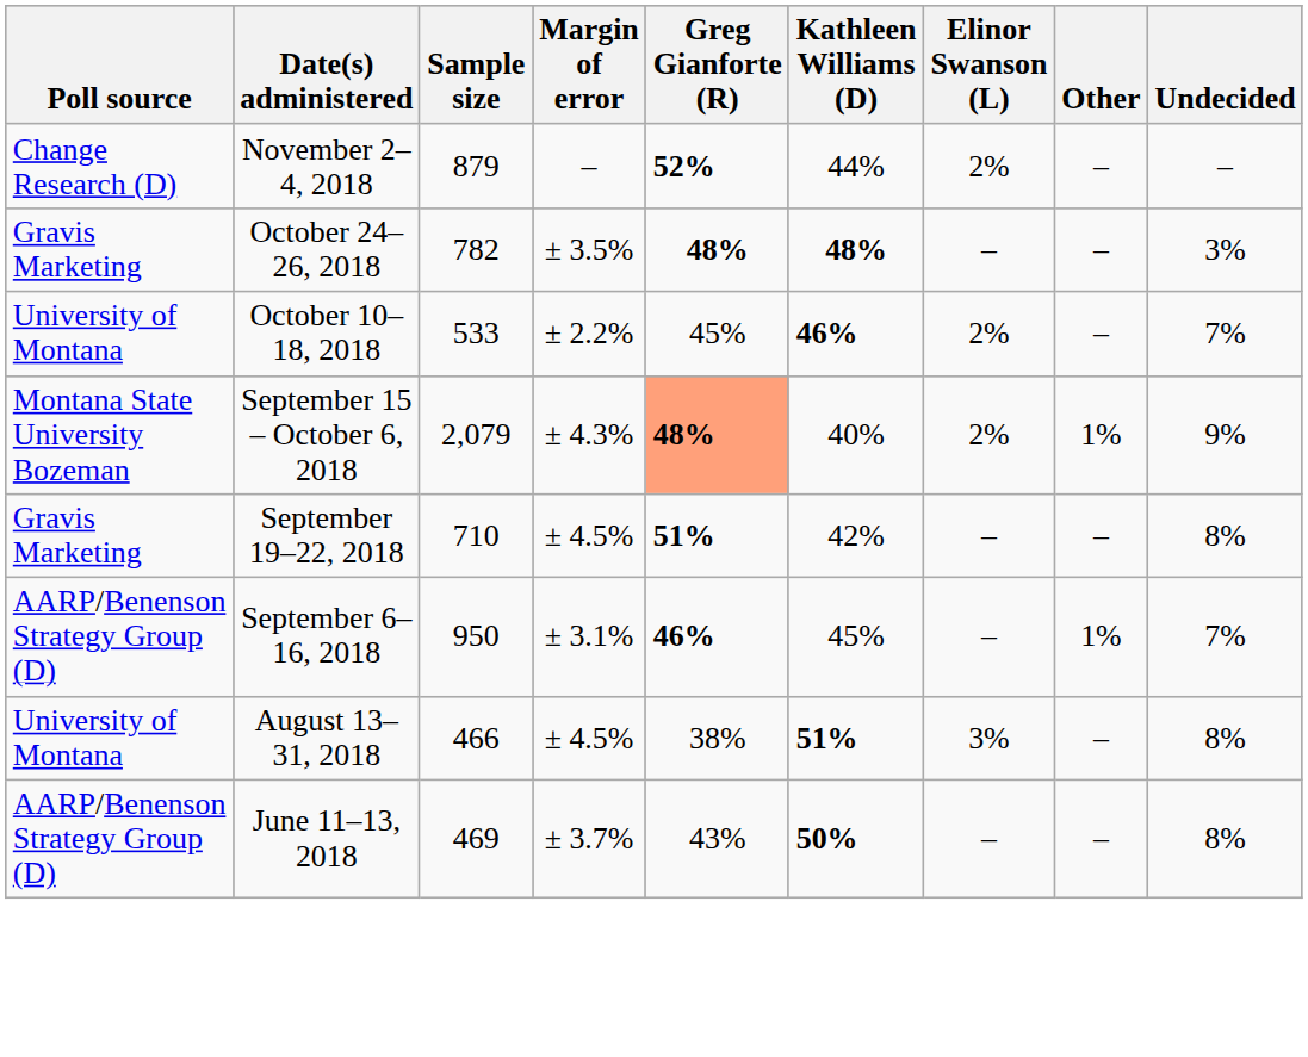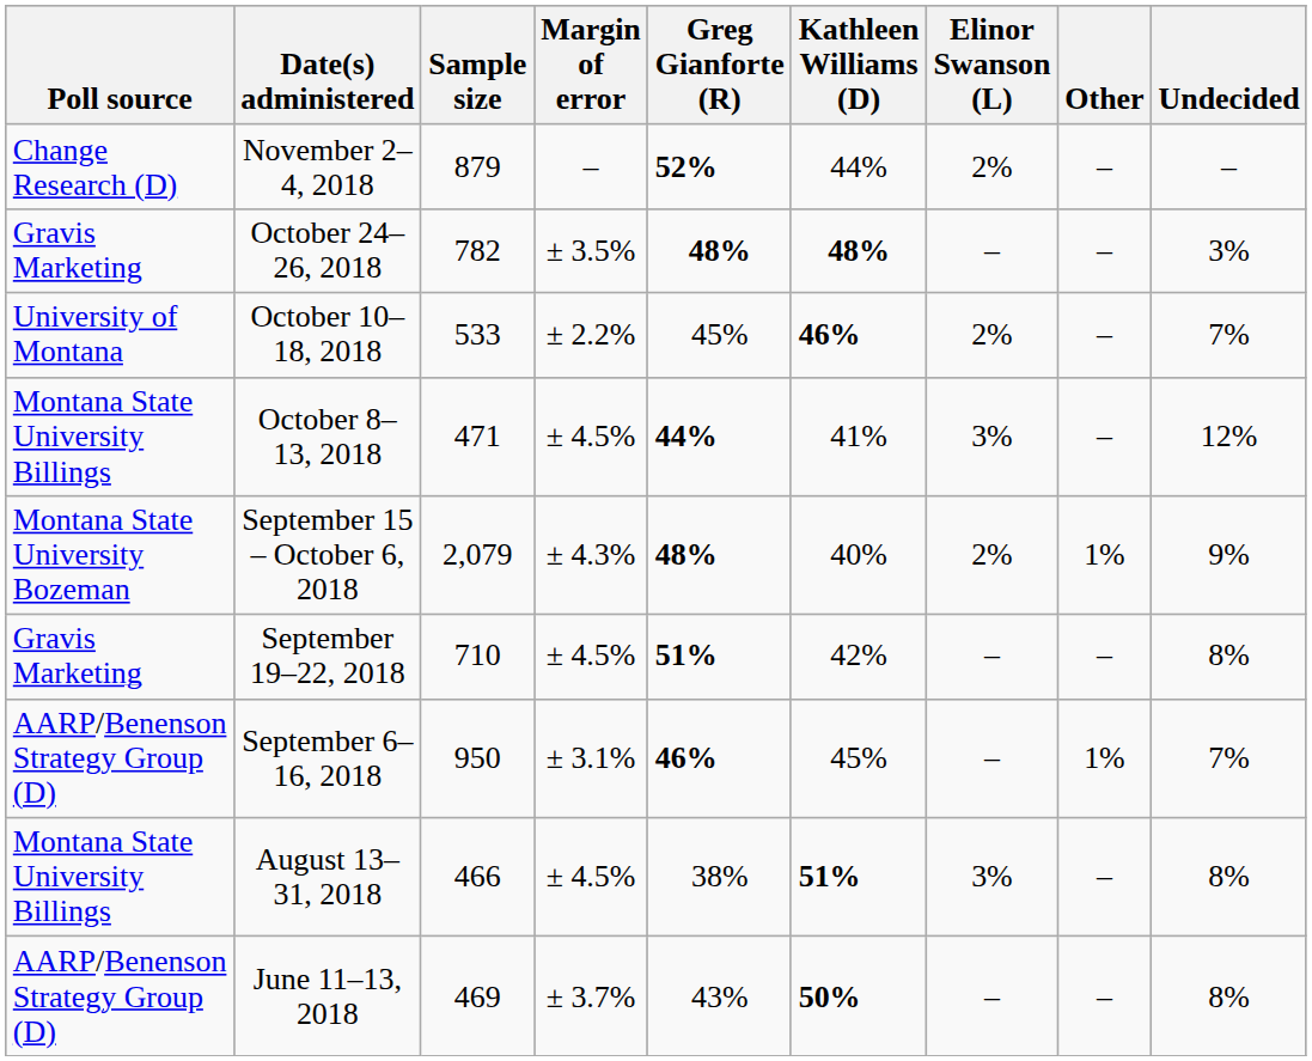 <table class="wikitable">
 <tr valign=bottom>
 <th>Poll source</th>
 <th>Date(s)<br>administered</th>
 <th>Sample<br>size</th>
 <th>Margin<br>of error</th>
 <th style="width:100px;">Greg<br>Gianforte (R)</th>
 <th style="width:100px;">Kathleen<br>Williams (D)</th>
 <th style="width:100px;">Elinor<br>Swanson (L)</th>
 <th>Other</th>
 <th>Undecided</th>
 </tr>
 <tr>
 <td><a href='#'>Change Research (D)</a></td>
 <td align=center>November 2–4, 2018</td>
 <td align=center>879</td>
 <td align=center>–</td>
 <td><strong>52%</strong></td>
 <td align=center>44%</td>
 <td align=center>2%</td>
 <td align=center>–</td>
 <td align=center>–</td>
 </tr>
 <tr>
 <td><a href='#'>Gravis Marketing</a></td>
 <td align=center>October 24–26, 2018</td>
 <td align=center>782</td>
 <td align=center>± 3.5%</td>
 <td align=center><strong>48%</strong></td>
 <td align=center><strong>48%</strong></td>
 <td align=center>–</td>
 <td align=center>–</td>
 <td align=center>3%</td>
 </tr>
 <tr>
 <td><a href='#'>University of Montana</a></td>
 <td align=center>October 10–18, 2018</td>
 <td align=center>533</td>
 <td align=center>± 2.2%</td>
 <td align=center>45%</td>
 <td><strong>46%</strong></td>
 <td align=center>2%</td>
 <td align=center>–</td>
 <td align=center>7%</td>
 </tr>
 <tr>
+<td><a href='#'>Montana State University Billings</a></td>
+<td align=center>October 8–13, 2018</td>
+<td align=center>471</td>
+<td align=center>± 4.5%</td>
+<td><strong>44%</strong></td>
+<td align=center>41%</td>
+<td align=center>3%</td>
+<td align=center>–</td>
+<td align=center>12%</td>
+</tr>
+<tr>
 <td><a href='#'>Montana State University Bozeman</a></td>
 <td align=center>September 15 – October 6, 2018</td>
 <td align=center>2,079</td>
 <td align=center>± 4.3%</td>
-<td style="background: lightsalmon;"><strong>48%</strong></td>
+<td><strong>48%</strong></td>
 <td align=center>40%</td>
 <td align=center>2%</td>
 <td align=center>1%</td>
 <td align=center>9%</td>
 </tr>
 <tr>
 <td><a href='#'>Gravis Marketing</a></td>
 <td align=center>September 19–22, 2018</td>
 <td align=center>710</td>
 <td align=center>± 4.5%</td>
 <td><strong>51%</strong></td>
 <td align=center>42%</td>
 <td align=center>–</td>
 <td align=center>–</td>
 <td align=center>8%</td>
 </tr>
 <tr>
 <td><a href='#'>AARP</a>/<a href='#'>Benenson Strategy Group (D)</a></td>
 <td align=center>September 6–16, 2018</td>
 <td align=center>950</td>
 <td align=center>± 3.1%</td>
 <td><strong>46%</strong></td>
 <td align=center>45%</td>
 <td align=center>–</td>
 <td align=center>1%</td>
 <td align=center>7%</td>
 </tr>
 <tr>
-<td><a href='#'>University of Montana</a></td>
+<td><a href='#'>Montana State University Billings</a></td>
 <td align=center>August 13–31, 2018</td>
 <td align=center>466</td>
 <td align=center>± 4.5%</td>
 <td align=center>38%</td>
 <td><strong>51%</strong></td>
 <td align=center>3%</td>
 <td align=center>–</td>
 <td align=center>8%</td>
 </tr>
 <tr>
 <td><a href='#'>AARP</a>/<a href='#'>Benenson Strategy Group (D)</a></td>
 <td align=center>June 11–13, 2018</td>
 <td align=center>469</td>
 <td align=center>± 3.7%</td>
 <td align=center>43%</td>
 <td><strong>50%</strong></td>
 <td align=center>–</td>
 <td align=center>–</td>
 <td align=center>8%</td>
 </tr>
 </table>
